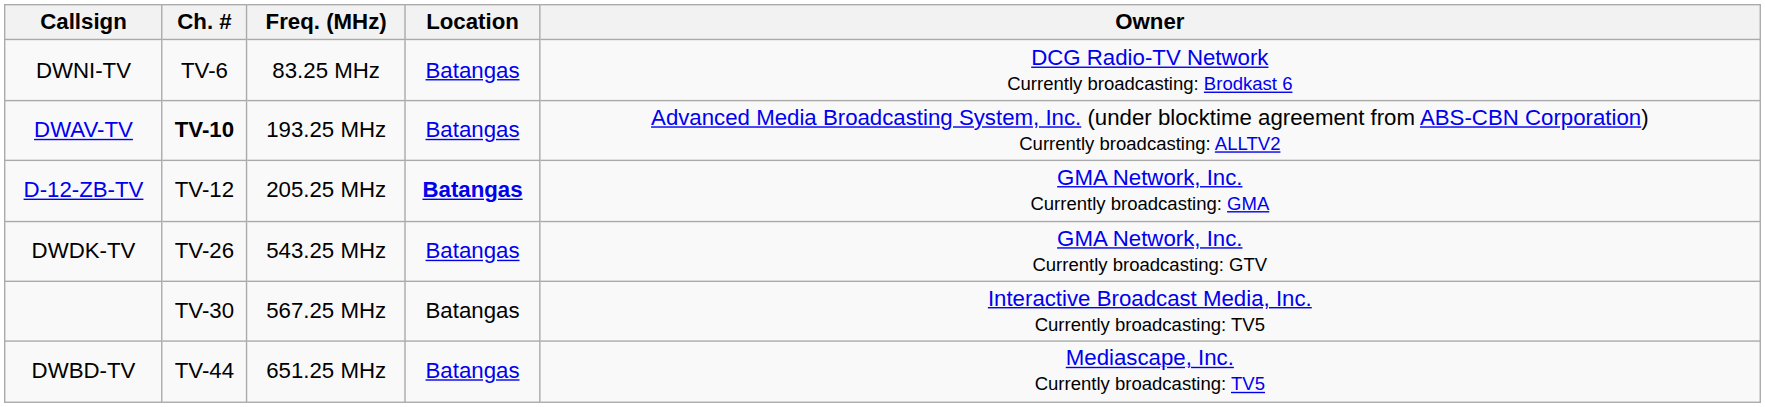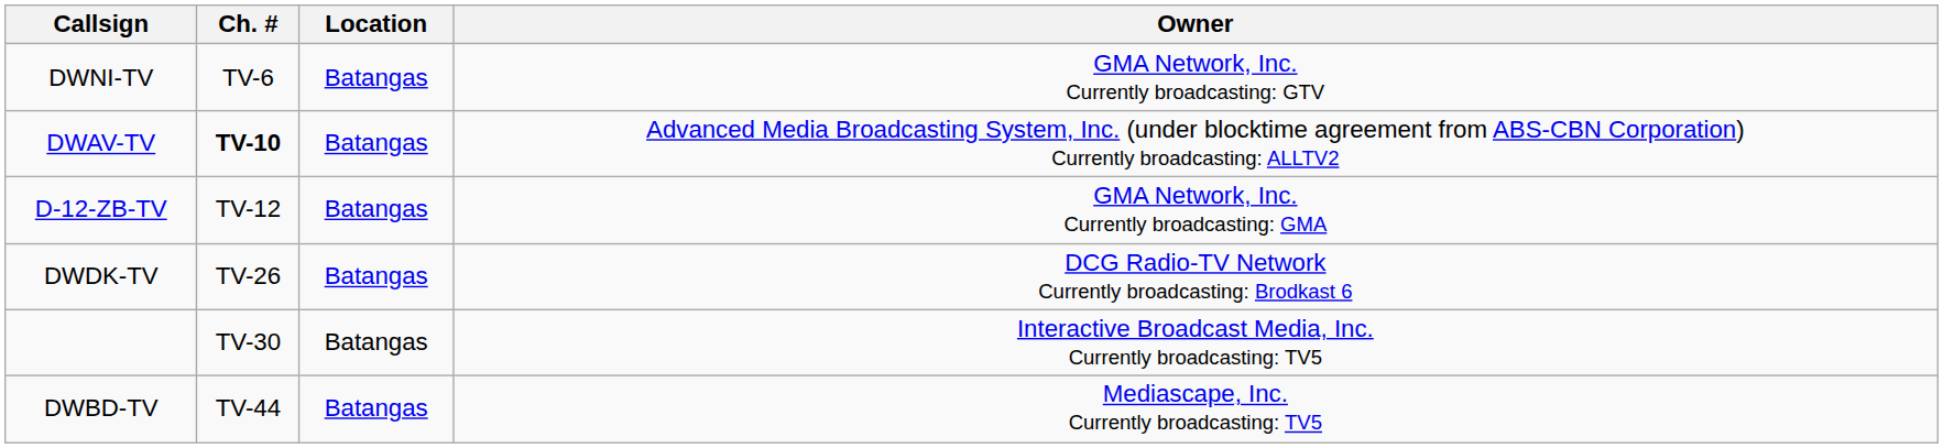 <table class="wikitable" style="width:100%; text-align:center;">
 <tr>
 <th>Callsign</th>
 <th>Ch. #</th>
-<th>Freq. (MHz)</th>
 <th>Location</th>
 <th>Owner</th>
 </tr>
 <tr>
 <td>DWNI-TV</td>
 <td>TV-6</td>
-<td>83.25 MHz</td>
 <td><a href='#'>Batangas</a></td>
-<td><a href='#'>DCG Radio-TV Network</a><br><small>Currently broadcasting: <a href='#'>Brodkast 6</a></small></td>
+<td><a href='#'>GMA Network, Inc.</a><br><small>Currently broadcasting: GTV</small></td>
 </tr>
 <tr>
 <td><a href='#'>DWAV-TV</a></td>
 <td><strong>TV-10</strong></td>
-<td>193.25 MHz</td>
 <td><a href='#'>Batangas</a></td>
 <td><a href='#'>Advanced Media Broadcasting System, Inc.</a> (under blocktime agreement from <a href='#'>ABS-CBN Corporation</a>)<br><small>Currently broadcasting: <a href='#'>ALLTV2</a></small></td>
 </tr>
 <tr>
 <td><a href='#'>D-12-ZB-TV</a></td>
 <td>TV-12</td>
-<td>205.25 MHz</td>
-<td><strong><a href='#'>Batangas</a></strong></td>
+<td><a href='#'>Batangas</a></td>
 <td><a href='#'>GMA Network, Inc.</a><br><small>Currently broadcasting: <a href='#'>GMA</a></small></td>
 </tr>
 <tr>
 <td>DWDK-TV</td>
 <td>TV-26</td>
-<td>543.25 MHz</td>
 <td><a href='#'>Batangas</a></td>
-<td><a href='#'>GMA Network, Inc.</a><br><small>Currently broadcasting: GTV</small></td>
+<td><a href='#'>DCG Radio-TV Network</a><br><small>Currently broadcasting: <a href='#'>Brodkast 6</a></small></td>
 </tr>
 <tr>
 <td></td>
 <td>TV-30</td>
-<td>567.25 MHz</td>
 <td>Batangas</td>
 <td><a href='#'>Interactive Broadcast Media, Inc.</a><br><small>Currently broadcasting: TV5</small></td>
 </tr>
 <tr>
 <td>DWBD-TV</td>
 <td>TV-44</td>
-<td>651.25 MHz</td>
 <td><a href='#'>Batangas</a></td>
 <td><a href='#'>Mediascape, Inc.</a><br><small>Currently broadcasting: <a href='#'>TV5</a></small></td>
 </tr>
 </table>
